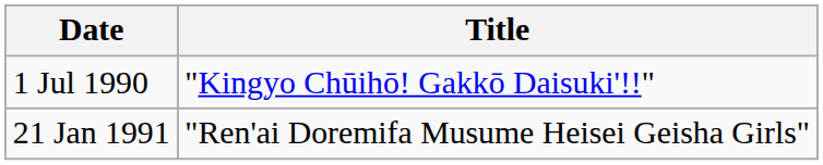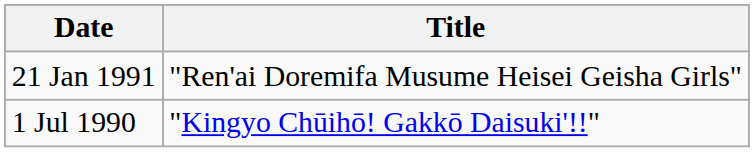 <table class="wikitable">
 <tr>
 <th>Date</th>
 <th>Title</th>
 </tr>
 <tr>
+<td>21 Jan 1991</td>
+<td>"Ren'ai Doremifa Musume Heisei Geisha Girls"</td>
+</tr>
+<tr>
 <td>1 Jul 1990</td>
 <td>"<a href='#'>Kingyo Chūihō! Gakkō Daisuki'!!</a>"</td>
 </tr>
-<tr>
-<td>21 Jan 1991</td>
-<td>"Ren'ai Doremifa Musume Heisei Geisha Girls"</td>
-</tr>
 </table>
